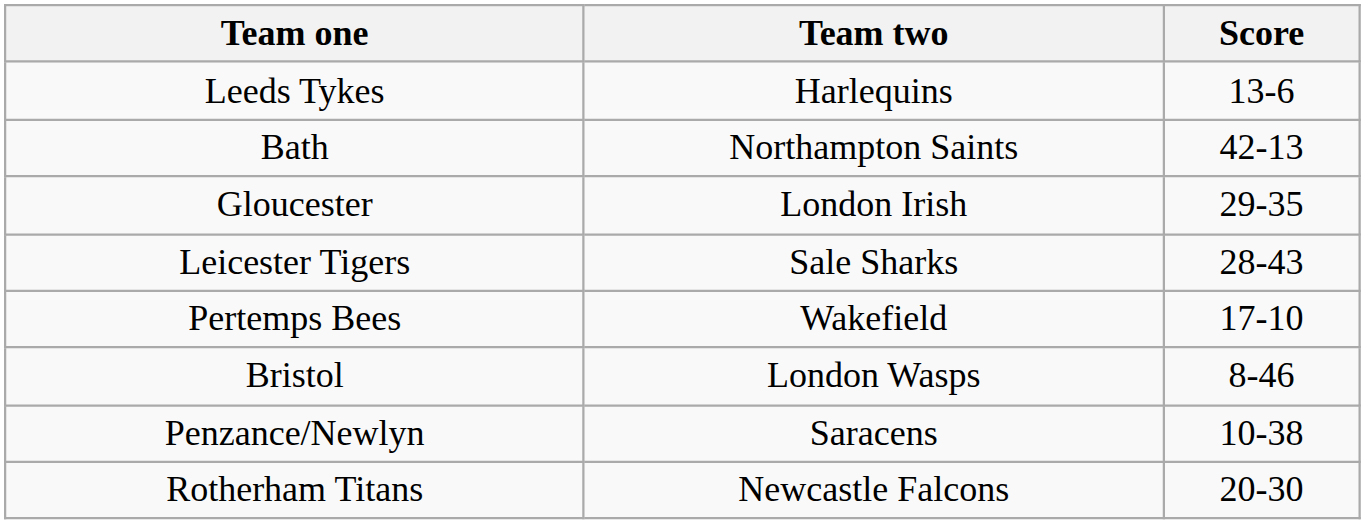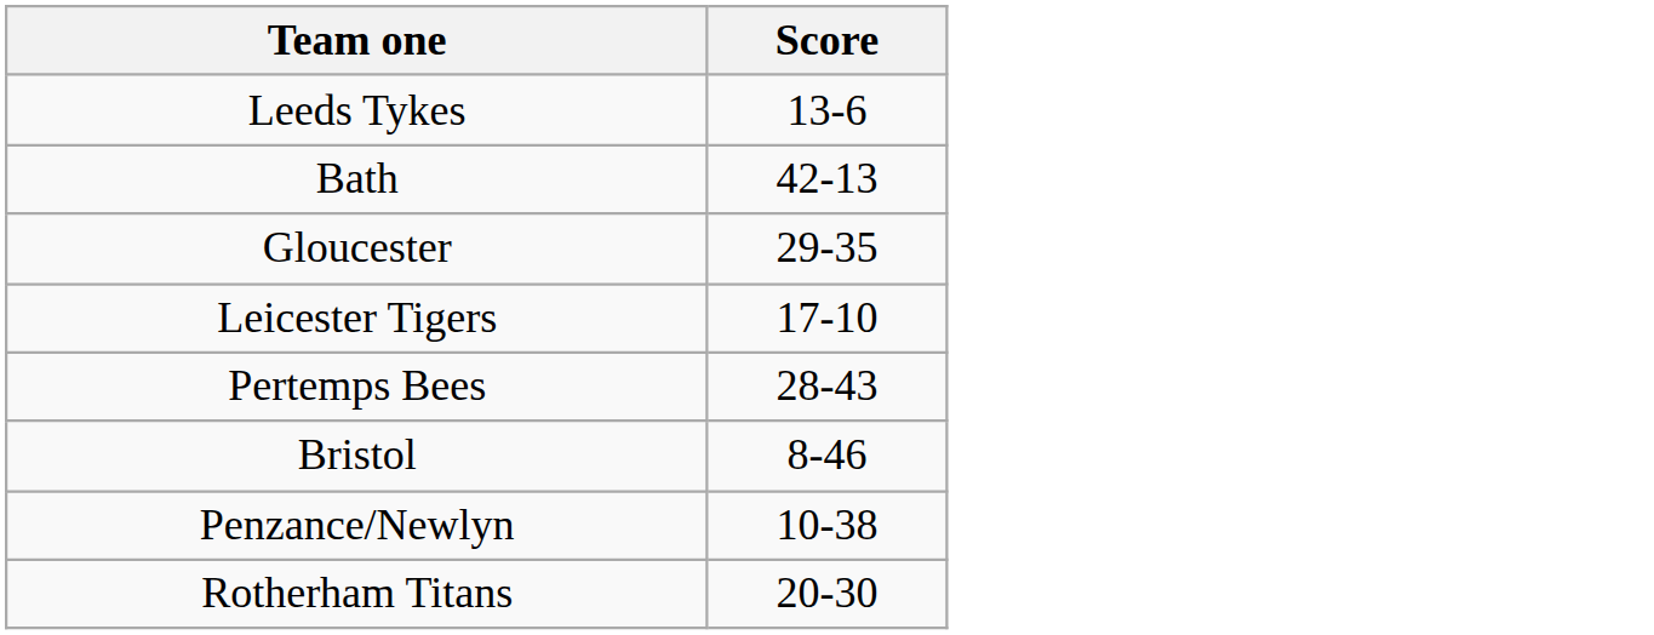 <table class="wikitable" style="text-align: center">
 <tr>
 <th width=250>Team one</th>
-<th width=250>Team two</th>
 <th width=80>Score</th>
 </tr>
 <tr>
 <td>Leeds Tykes</td>
-<td>Harlequins</td>
 <td>13-6</td>
 </tr>
 <tr>
 <td>Bath</td>
-<td>Northampton Saints</td>
 <td>42-13</td>
 </tr>
 <tr>
 <td>Gloucester</td>
-<td>London Irish</td>
 <td>29-35</td>
 </tr>
 <tr>
 <td>Leicester Tigers</td>
-<td>Sale Sharks</td>
+<td>17-10</td>
+</tr>
+<tr>
+<td>Pertemps Bees</td>
 <td>28-43</td>
 </tr>
 <tr>
-<td>Pertemps Bees</td>
-<td>Wakefield</td>
-<td>17-10</td>
-</tr>
-<tr>
 <td>Bristol</td>
-<td>London Wasps</td>
 <td>8-46</td>
 </tr>
 <tr>
 <td>Penzance/Newlyn</td>
-<td>Saracens</td>
 <td>10-38</td>
 </tr>
 <tr>
 <td>Rotherham Titans</td>
-<td>Newcastle Falcons</td>
 <td>20-30</td>
 </tr>
 </table>
